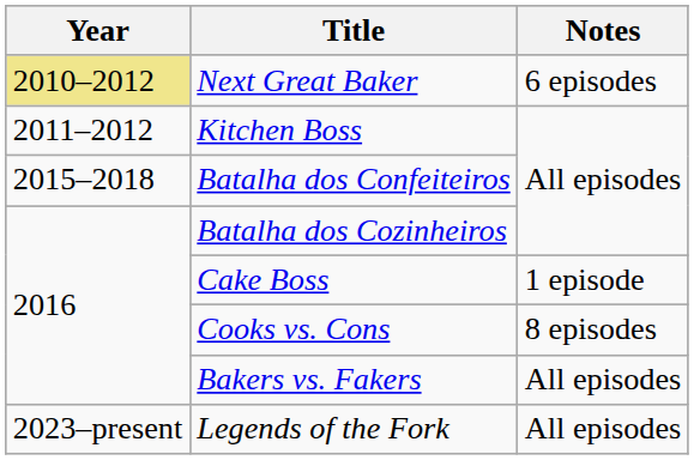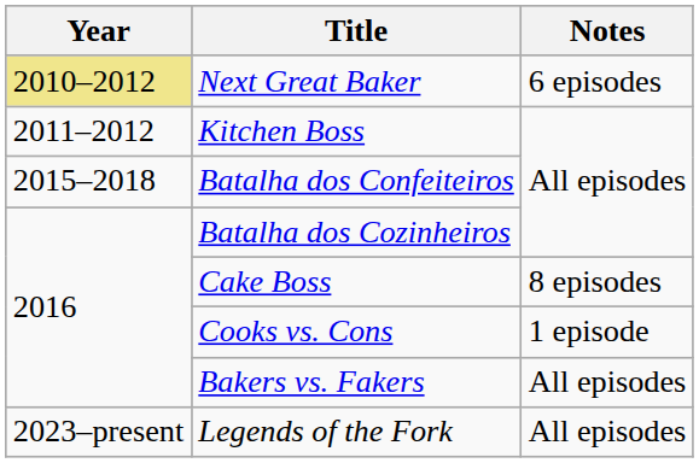 <table class="wikitable sortable">
 <tr>
 <th>Year</th>
 <th>Title</th>
 <th>Notes</th>
 </tr>
 <tr>
 <td style="background: khaki;">2010–2012</td>
 <td><em><a href='#'>Next Great Baker</a></em></td>
 <td>6 episodes</td>
 </tr>
 <tr>
 <td>2011–2012</td>
 <td><em><a href='#'>Kitchen Boss</a></em></td>
 <td rowspan=3>All episodes</td>
 </tr>
 <tr>
 <td>2015–2018</td>
 <td><em><a href='#'>Batalha dos Confeiteiros</a></em></td>
 </tr>
 <tr>
 <td rowspan=4>2016</td>
 <td><em><a href='#'>Batalha dos Cozinheiros</a></em></td>
 </tr>
 <tr>
 <td><em><a href='#'>Cake Boss</a></em></td>
-<td>1 episode</td>
+<td>8 episodes</td>
 </tr>
 <tr>
 <td><em><a href='#'>Cooks vs. Cons</a></em></td>
-<td>8 episodes</td>
+<td>1 episode</td>
 </tr>
 <tr>
 <td><em><a href='#'>Bakers vs. Fakers</a></em></td>
 <td>All episodes</td>
 </tr>
 <tr>
 <td>2023–present</td>
 <td><em>Legends of the Fork</em></td>
 <td>All episodes</td>
 </tr>
 </table>
